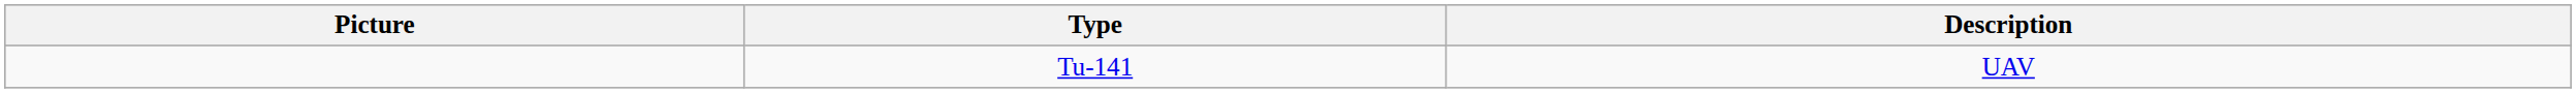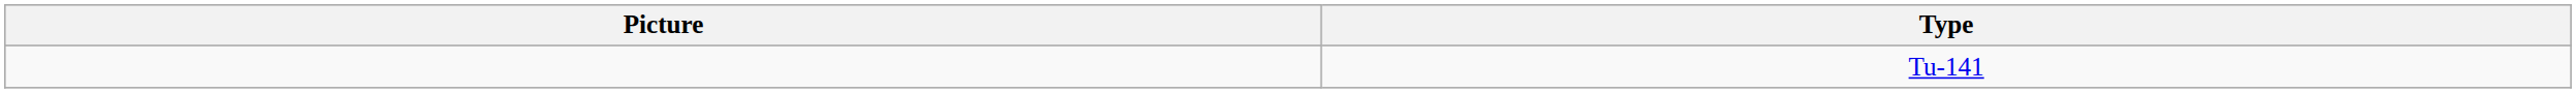 <table class="wikitable" style="text-align:center; width:100%">
 <tr>
 <th>Picture</th>
 <th>Type</th>
-<th>Description</th>
 </tr>
 <tr>
 <td></td>
 <td><a href='#'>Tu-141</a></td>
-<td><a href='#'>UAV</a></td>
 </tr>
 </table>
